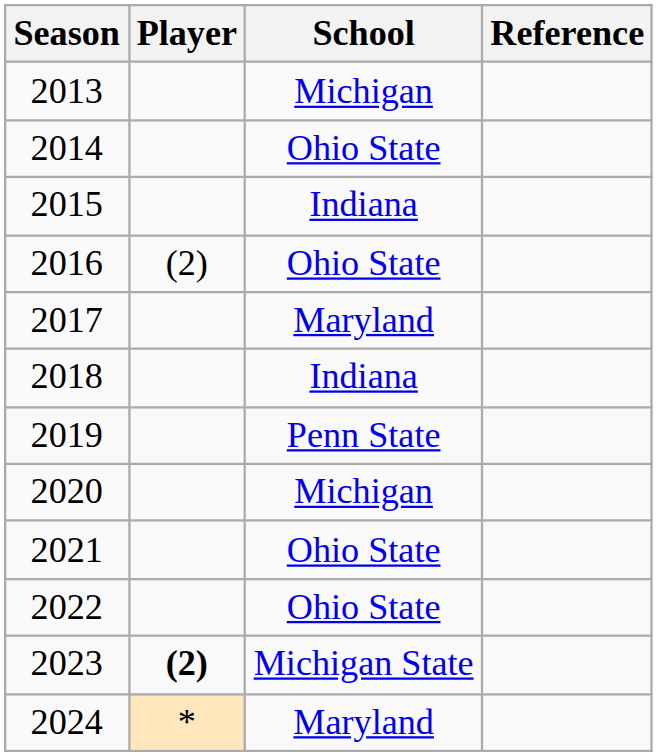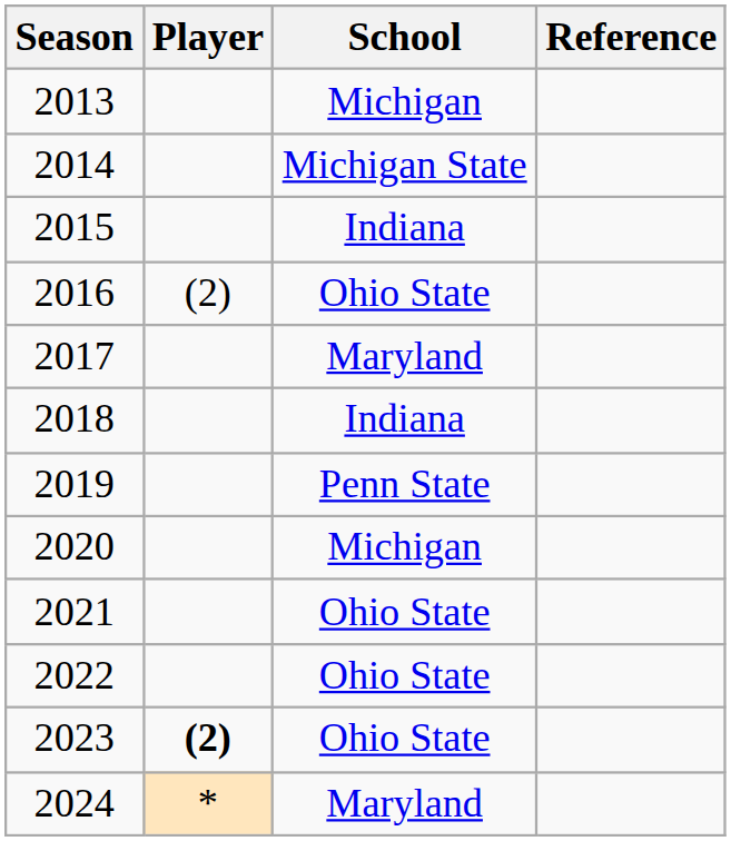 <table class="wikitable" style="text-align:center;">
 <tr>
 <th>Season</th>
 <th>Player</th>
 <th>School</th>
 <th class="unsortable">Reference</th>
 </tr>
 <tr>
 <td>2013</td>
 <td></td>
 <td><a href='#'>Michigan</a></td>
 <td></td>
 </tr>
 <tr>
 <td>2014</td>
 <td></td>
-<td><a href='#'>Ohio State</a></td>
+<td><a href='#'>Michigan State</a></td>
 <td></td>
 </tr>
 <tr>
 <td>2015</td>
 <td></td>
 <td><a href='#'>Indiana</a></td>
 <td></td>
 </tr>
 <tr>
 <td>2016</td>
 <td> (2)</td>
 <td><a href='#'>Ohio State</a></td>
 <td></td>
 </tr>
 <tr>
 <td>2017</td>
 <td></td>
 <td><a href='#'>Maryland</a></td>
 <td></td>
 </tr>
 <tr>
 <td>2018</td>
 <td></td>
 <td><a href='#'>Indiana</a></td>
 <td></td>
 </tr>
 <tr>
 <td>2019</td>
 <td></td>
 <td><a href='#'>Penn State</a></td>
 <td></td>
 </tr>
 <tr>
 <td>2020</td>
 <td></td>
 <td><a href='#'>Michigan</a></td>
 <td></td>
 </tr>
 <tr>
 <td>2021</td>
 <td></td>
 <td><a href='#'>Ohio State</a></td>
 <td></td>
 </tr>
 <tr>
 <td>2022</td>
 <td></td>
 <td><a href='#'>Ohio State</a></td>
 <td></td>
 </tr>
 <tr>
 <td>2023</td>
 <td><strong> (2)</strong></td>
-<td><a href='#'>Michigan State</a></td>
+<td><a href='#'>Ohio State</a></td>
 <td></td>
 </tr>
 <tr>
 <td>2024</td>
 <td style="background:#ffe6bd;">*</td>
 <td><a href='#'>Maryland</a></td>
 <td></td>
 </tr>
 </table>
